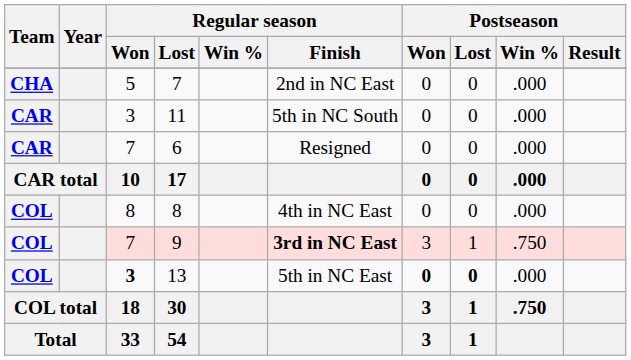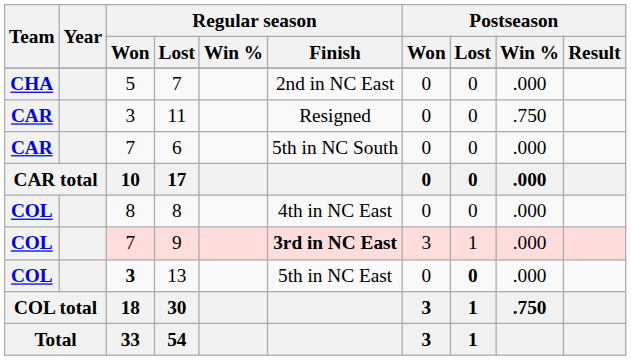 <table class="wikitable" style="font-size: 95%; text-align:center;">
 <tr>
 <th rowspan=2>Team</th>
 <th rowspan=2>Year</th>
 <th colspan=4>Regular season</th>
 <th colspan=4>Postseason</th>
 </tr>
 <tr>
 <th>Won</th>
 <th>Lost</th>
 <th>Win %</th>
 <th>Finish</th>
 <th>Won</th>
 <th>Lost</th>
 <th>Win %</th>
 <th>Result</th>
 </tr>
 <tr>
 </tr>
 <tr !>
 <th><a href='#'>CHA</a></th>
 <th></th>
 <td>5</td>
 <td>7</td>
 <td></td>
 <td>2nd in NC East</td>
 <td>0</td>
 <td>0</td>
 <td>.000</td>
 <td></td>
 </tr>
 <tr !>
 <th><a href='#'>CAR</a></th>
 <th></th>
 <td>3</td>
 <td>11</td>
 <td></td>
-<td>5th in NC South</td>
+<td>Resigned</td>
 <td>0</td>
 <td>0</td>
-<td>.000</td>
+<td>.750</td>
 <td></td>
 </tr>
 <tr !>
 <th><a href='#'>CAR</a></th>
 <th></th>
 <td>7</td>
 <td>6</td>
 <td></td>
-<td>Resigned</td>
+<td>5th in NC South</td>
 <td>0</td>
 <td>0</td>
 <td>.000</td>
 <td></td>
 </tr>
 <tr>
 <th colspan="2">CAR total</th>
 <th>10</th>
 <th>17</th>
 <th></th>
 <th></th>
 <th>0</th>
 <th>0</th>
 <th>.000</th>
 <th></th>
 </tr>
 <tr !>
 <th><a href='#'>COL</a></th>
 <th></th>
 <td>8</td>
 <td>8</td>
 <td></td>
 <td>4th in NC East</td>
 <td>0</td>
 <td>0</td>
 <td>.000</td>
 <td></td>
 </tr>
 <tr ! style="background:#fdd;">
 <th><a href='#'>COL</a></th>
 <th></th>
 <td>7</td>
 <td>9</td>
 <td></td>
 <td><strong>3rd in NC East</strong></td>
 <td>3</td>
 <td>1</td>
-<td>.750</td>
+<td>.000</td>
 <td></td>
 </tr>
 <tr !>
 <th><a href='#'>COL</a></th>
 <th></th>
 <td><strong>3</strong></td>
 <td>13</td>
 <td></td>
 <td>5th in NC East</td>
-<td><strong>0</strong></td>
+<td>0</td>
 <td><strong>0</strong></td>
 <td>.000</td>
 <td></td>
 </tr>
 <tr>
 <th colspan="2">COL total</th>
 <th>18</th>
 <th>30</th>
 <th></th>
 <th></th>
 <th>3</th>
 <th>1</th>
 <th>.750</th>
 <th></th>
 </tr>
 <tr>
 <th colspan=2>Total</th>
 <th>33</th>
 <th>54</th>
 <th></th>
 <th></th>
 <th>3</th>
 <th>1</th>
 <th></th>
 <th></th>
 </tr>
 </table>
